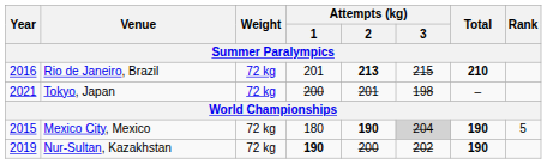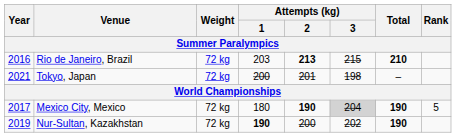 <table class = "wikitable" style="text-align:center;">
 <tr>
 <th rowspan=2 width=40>Year</th>
 <th rowspan=2 width=250>Venue</th>
 <th rowspan=2 width=60>Weight</th>
 <th colspan=3>Attempts (kg)</th>
 <th rowspan=2 width=65>Total</th>
 <th rowspan=2 width=40>Rank</th>
 </tr>
 <tr>
 <th width=65>1</th>
 <th width=65>2</th>
 <th width=65>3</th>
 </tr>
 <tr>
 <th colspan=13><a href='#'>Summer Paralympics</a></th>
 </tr>
 <tr>
 <td><a href='#'>2016</a></td>
 <td align=left><a href='#'>Rio de Janeiro</a>, Brazil</td>
 <td><a href='#'>72 kg</a></td>
-<td>201</td>
+<td>203</td>
 <td><strong>213</strong></td>
 <td><s>215</s></td>
 <td><strong>210</strong></td>
 <td></td>
 </tr>
 <tr>
 <td><a href='#'>2021</a></td>
 <td align=left><a href='#'>Tokyo</a>, Japan</td>
 <td><a href='#'>72 kg</a></td>
 <td><s>200</s></td>
 <td><s>201</s></td>
 <td><s>198</s></td>
 <td>–</td>
 <td><strong></strong></td>
 </tr>
 <tr>
 <th colspan=13><a href='#'>World Championships</a></th>
 </tr>
 <tr>
-<td><a href='#'>2015</a></td>
+<td><a href='#'>2017</a></td>
 <td align=left><a href='#'>Mexico City</a>, Mexico</td>
 <td>72 kg</td>
 <td>180</td>
 <td><strong>190</strong></td>
 <td style="background: lightgrey;"><s>204</s></td>
 <td><strong>190</strong></td>
 <td>5</td>
 </tr>
 <tr>
 <td><a href='#'>2019</a></td>
 <td align=left><a href='#'>Nur-Sultan</a>, Kazakhstan</td>
 <td>72 kg</td>
 <td><strong>190</strong></td>
 <td><s>200</s></td>
 <td><s>202</s></td>
 <td><strong>190</strong></td>
 <td></td>
 </tr>
 </table>
